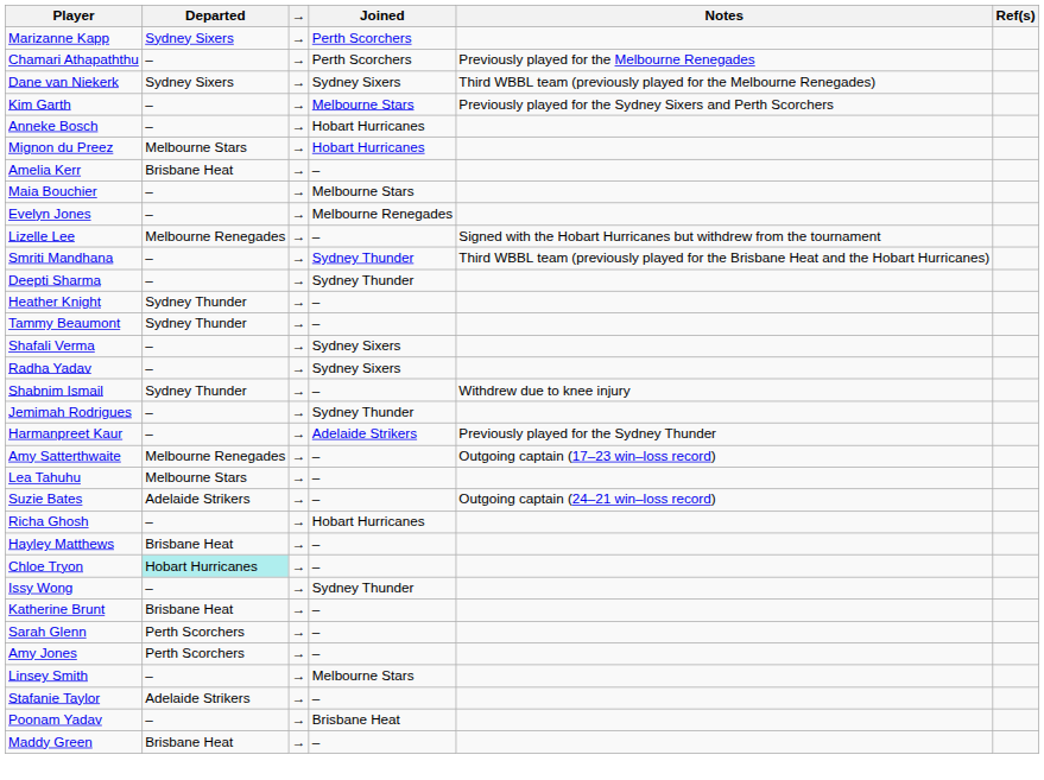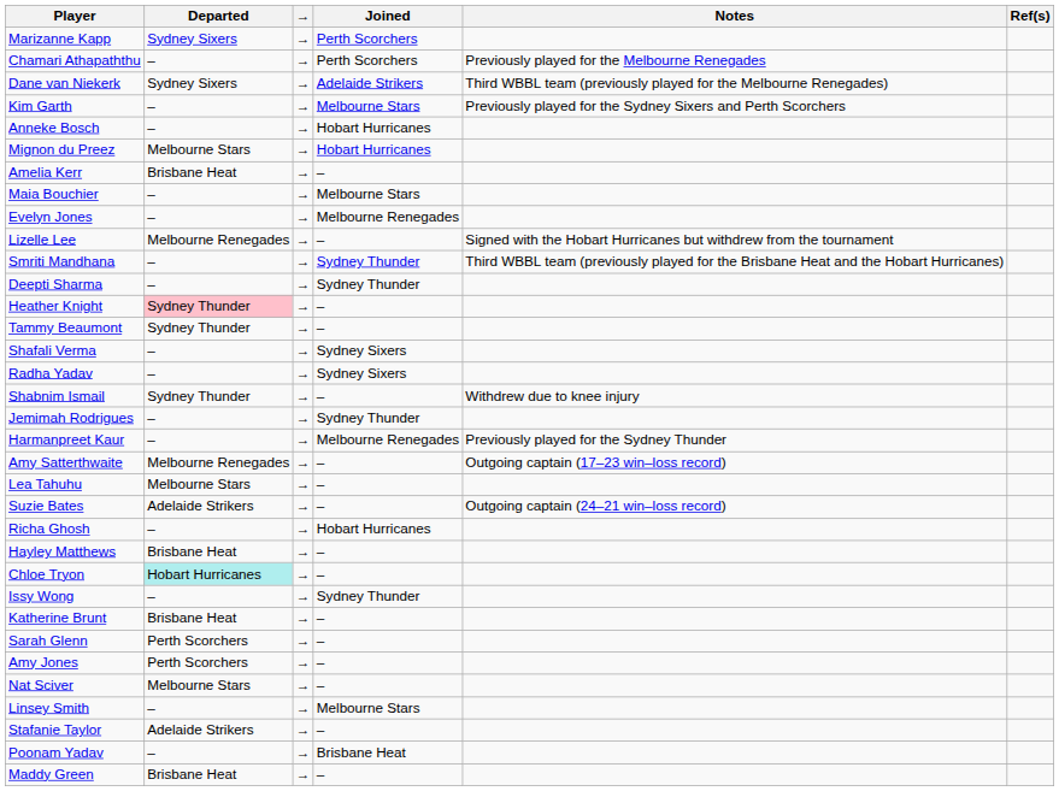 <table class= "wikitable">
 <tr>
 <th>Player</th>
 <th>Departed</th>
 <th>→</th>
 <th>Joined</th>
 <th>Notes</th>
 <th>Ref(s)</th>
 </tr>
 <tr>
 <td><a href='#'>Marizanne Kapp</a></td>
 <td><a href='#'>Sydney Sixers</a></td>
 <td>→</td>
 <td><a href='#'>Perth Scorchers</a></td>
 <td></td>
 <td></td>
 </tr>
 <tr>
 <td><a href='#'>Chamari Athapaththu</a></td>
 <td>–</td>
 <td>→</td>
 <td>Perth Scorchers</td>
 <td>Previously played for the <a href='#'>Melbourne Renegades</a></td>
 <td></td>
 </tr>
 <tr>
 <td><a href='#'>Dane van Niekerk</a></td>
 <td>Sydney Sixers</td>
 <td>→</td>
-<td>Sydney Sixers</td>
+<td><a href='#'>Adelaide Strikers</a></td>
 <td>Third WBBL team (previously played for the Melbourne Renegades)</td>
 <td></td>
 </tr>
 <tr>
 <td><a href='#'>Kim Garth</a></td>
 <td>–</td>
 <td>→</td>
 <td><a href='#'>Melbourne Stars</a></td>
 <td>Previously played for the Sydney Sixers and Perth Scorchers</td>
 <td></td>
 </tr>
 <tr>
 <td><a href='#'>Anneke Bosch</a></td>
 <td>–</td>
 <td>→</td>
 <td>Hobart Hurricanes</td>
 <td></td>
 <td></td>
 </tr>
 <tr>
 <td><a href='#'>Mignon du Preez</a></td>
 <td>Melbourne Stars</td>
 <td>→</td>
 <td><a href='#'>Hobart Hurricanes</a></td>
 <td></td>
 <td></td>
 </tr>
 <tr>
 <td><a href='#'>Amelia Kerr</a></td>
 <td>Brisbane Heat</td>
 <td>→</td>
 <td>–</td>
 <td></td>
 <td></td>
 </tr>
 <tr>
 <td><a href='#'>Maia Bouchier</a></td>
 <td>–</td>
 <td>→</td>
 <td>Melbourne Stars</td>
 <td></td>
 <td></td>
 </tr>
 <tr>
 <td><a href='#'>Evelyn Jones</a></td>
 <td>–</td>
 <td>→</td>
 <td>Melbourne Renegades</td>
 <td></td>
 <td></td>
 </tr>
 <tr>
 <td><a href='#'>Lizelle Lee</a></td>
 <td>Melbourne Renegades</td>
 <td>→</td>
 <td>–</td>
 <td>Signed with the Hobart Hurricanes but withdrew from the tournament</td>
 <td></td>
 </tr>
 <tr>
 <td><a href='#'>Smriti Mandhana</a></td>
 <td>–</td>
 <td>→</td>
 <td><a href='#'>Sydney Thunder</a></td>
 <td>Third WBBL team (previously played for the Brisbane Heat and the Hobart Hurricanes)</td>
 <td></td>
 </tr>
 <tr>
 <td><a href='#'>Deepti Sharma</a></td>
 <td>–</td>
 <td>→</td>
 <td>Sydney Thunder</td>
 <td></td>
 <td></td>
 </tr>
 <tr>
 <td><a href='#'>Heather Knight</a></td>
-<td>Sydney Thunder</td>
+<td style="background: pink;">Sydney Thunder</td>
 <td>→</td>
 <td>–</td>
 <td></td>
 <td></td>
 </tr>
 <tr>
 <td><a href='#'>Tammy Beaumont</a></td>
 <td>Sydney Thunder</td>
 <td>→</td>
 <td>–</td>
 <td></td>
 <td></td>
 </tr>
 <tr>
 <td><a href='#'>Shafali Verma</a></td>
 <td>–</td>
 <td>→</td>
 <td>Sydney Sixers</td>
 <td></td>
 <td></td>
 </tr>
 <tr>
 <td><a href='#'>Radha Yadav</a></td>
 <td>–</td>
 <td>→</td>
 <td>Sydney Sixers</td>
 <td></td>
 <td></td>
 </tr>
 <tr>
 <td><a href='#'>Shabnim Ismail</a></td>
 <td>Sydney Thunder</td>
 <td>→</td>
 <td>–</td>
 <td>Withdrew due to knee injury</td>
 <td></td>
 </tr>
 <tr>
 <td><a href='#'>Jemimah Rodrigues</a></td>
 <td>–</td>
 <td>→</td>
 <td>Sydney Thunder</td>
 <td></td>
 <td></td>
 </tr>
 <tr>
 <td><a href='#'>Harmanpreet Kaur</a></td>
 <td>–</td>
 <td>→</td>
-<td><a href='#'>Adelaide Strikers</a></td>
+<td>Melbourne Renegades</td>
 <td>Previously played for the Sydney Thunder</td>
 <td></td>
 </tr>
 <tr>
 <td><a href='#'>Amy Satterthwaite</a></td>
 <td>Melbourne Renegades</td>
 <td>→</td>
 <td>–</td>
 <td>Outgoing captain (<a href='#'>17–23 win–loss record</a>)</td>
 <td></td>
 </tr>
 <tr>
 <td><a href='#'>Lea Tahuhu</a></td>
 <td>Melbourne Stars</td>
 <td>→</td>
 <td>–</td>
 <td></td>
 <td></td>
 </tr>
 <tr>
 <td><a href='#'>Suzie Bates</a></td>
 <td>Adelaide Strikers</td>
 <td>→</td>
 <td>–</td>
 <td>Outgoing captain (<a href='#'>24–21 win–loss record</a>)</td>
 <td></td>
 </tr>
 <tr>
 <td><a href='#'>Richa Ghosh</a></td>
 <td>–</td>
 <td>→</td>
 <td>Hobart Hurricanes</td>
 <td></td>
 <td></td>
 </tr>
 <tr>
 <td><a href='#'>Hayley Matthews</a></td>
 <td>Brisbane Heat</td>
 <td>→</td>
 <td>–</td>
 <td></td>
 <td></td>
 </tr>
 <tr>
 <td><a href='#'>Chloe Tryon</a></td>
 <td style="background: paleturquoise;">Hobart Hurricanes</td>
 <td>→</td>
 <td>–</td>
 <td></td>
 <td></td>
 </tr>
 <tr>
 <td><a href='#'>Issy Wong</a></td>
 <td>–</td>
 <td>→</td>
 <td>Sydney Thunder</td>
 <td></td>
 <td></td>
 </tr>
 <tr>
 <td><a href='#'>Katherine Brunt</a></td>
 <td>Brisbane Heat</td>
 <td>→</td>
 <td>–</td>
 <td></td>
 <td></td>
 </tr>
 <tr>
 <td><a href='#'>Sarah Glenn</a></td>
 <td>Perth Scorchers</td>
 <td>→</td>
 <td>–</td>
 <td></td>
 <td></td>
 </tr>
 <tr>
 <td><a href='#'>Amy Jones</a></td>
 <td>Perth Scorchers</td>
 <td>→</td>
 <td>–</td>
 <td></td>
 <td></td>
 </tr>
 <tr>
+<td><a href='#'>Nat Sciver</a></td>
+<td>Melbourne Stars</td>
+<td>→</td>
+<td>–</td>
+<td></td>
+<td></td>
+</tr>
+<tr>
 <td><a href='#'>Linsey Smith</a></td>
 <td>–</td>
 <td>→</td>
 <td>Melbourne Stars</td>
 <td></td>
 <td></td>
 </tr>
 <tr>
 <td><a href='#'>Stafanie Taylor</a></td>
 <td>Adelaide Strikers</td>
 <td>→</td>
 <td>–</td>
 <td></td>
 <td></td>
 </tr>
 <tr>
 <td><a href='#'>Poonam Yadav</a></td>
 <td>–</td>
 <td>→</td>
 <td>Brisbane Heat</td>
 <td></td>
 <td></td>
 </tr>
 <tr>
 <td><a href='#'>Maddy Green</a></td>
 <td>Brisbane Heat</td>
 <td>→</td>
 <td>–</td>
 <td></td>
 <td></td>
 </tr>
 </table>
